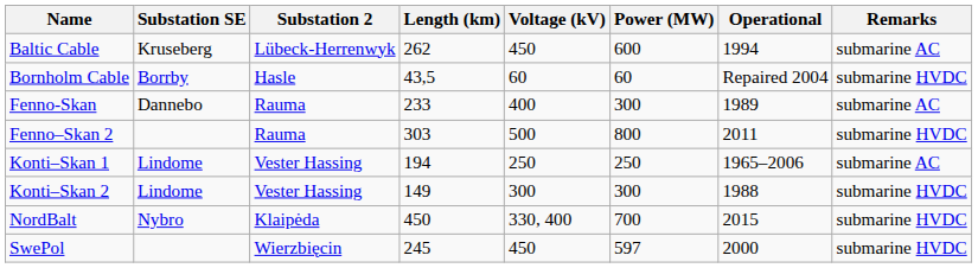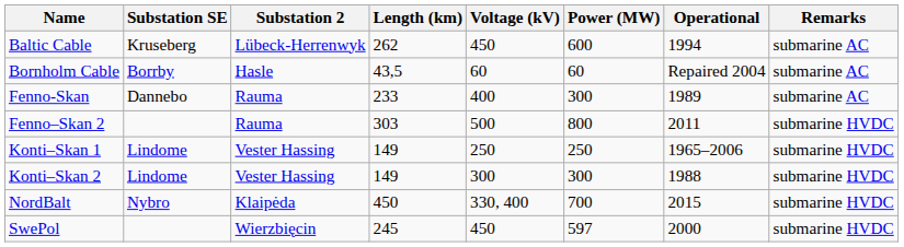 <table class="wikitable sortable">
 <tr>
 <th>Name</th>
 <th>Substation SE</th>
 <th>Substation 2</th>
 <th>Length (km)</th>
 <th>Voltage (kV)</th>
 <th>Power (MW)</th>
 <th>Operational</th>
 <th>Remarks</th>
 </tr>
 <tr>
 <td><a href='#'>Baltic Cable</a></td>
 <td>Kruseberg</td>
 <td> <a href='#'>Lübeck-Herrenwyk</a></td>
 <td>262</td>
 <td>450</td>
 <td>600</td>
 <td>1994</td>
 <td>submarine <a href='#'>AC</a></td>
 </tr>
 <tr>
 <td><a href='#'>Bornholm Cable</a></td>
 <td><a href='#'>Borrby</a></td>
 <td> <a href='#'>Hasle</a></td>
 <td>43,5</td>
 <td>60</td>
 <td>60</td>
 <td>Repaired 2004</td>
-<td>submarine <a href='#'>HVDC</a></td>
+<td>submarine <a href='#'>AC</a></td>
 </tr>
 <tr>
 <td><a href='#'>Fenno-Skan</a></td>
 <td>Dannebo</td>
 <td> <a href='#'>Rauma</a></td>
 <td>233</td>
 <td>400</td>
 <td>300</td>
 <td>1989</td>
 <td>submarine <a href='#'>AC</a></td>
 </tr>
 <tr>
 <td><a href='#'>Fenno–Skan 2</a></td>
 <td></td>
 <td> <a href='#'>Rauma</a></td>
 <td>303</td>
 <td>500</td>
 <td>800</td>
 <td>2011</td>
 <td>submarine <a href='#'>HVDC</a></td>
 </tr>
 <tr>
 <td><a href='#'> Konti–Skan 1</a></td>
 <td><a href='#'>Lindome</a></td>
 <td> <a href='#'>Vester Hassing</a></td>
-<td>194</td>
+<td>149</td>
 <td>250</td>
 <td>250</td>
 <td>1965–2006</td>
-<td>submarine <a href='#'>AC</a></td>
+<td>submarine <a href='#'>HVDC</a></td>
 </tr>
 <tr>
 <td><a href='#'> Konti–Skan 2</a></td>
 <td><a href='#'>Lindome</a></td>
 <td> <a href='#'>Vester Hassing</a></td>
 <td>149</td>
 <td>300</td>
 <td>300</td>
 <td>1988</td>
 <td>submarine <a href='#'>HVDC</a></td>
 </tr>
 <tr>
 <td><a href='#'>NordBalt</a></td>
 <td><a href='#'>Nybro</a></td>
 <td> <a href='#'>Klaipėda</a></td>
 <td>450</td>
 <td>330, 400</td>
 <td>700</td>
 <td>2015</td>
 <td>submarine <a href='#'>HVDC</a></td>
 </tr>
 <tr>
 <td><a href='#'>SwePol</a></td>
 <td></td>
 <td> <a href='#'>Wierzbięcin</a></td>
 <td>245</td>
 <td>450</td>
 <td>597</td>
 <td>2000</td>
 <td>submarine <a href='#'>HVDC</a></td>
 </tr>
 </table>
